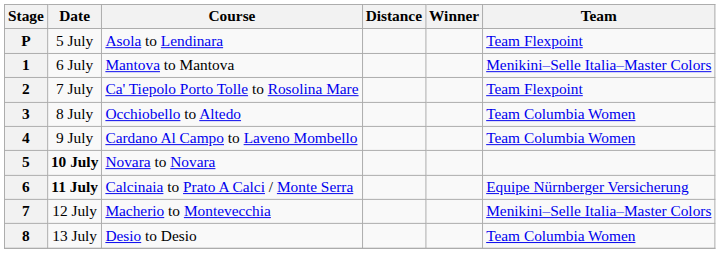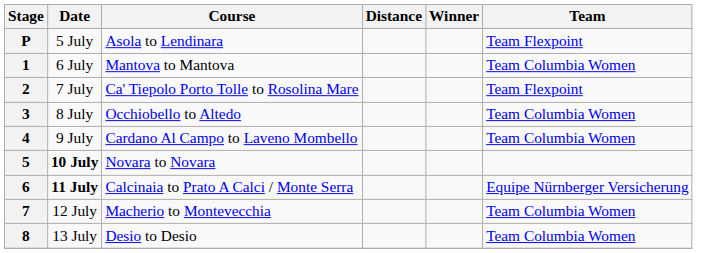 <table class="wikitable">
 <tr>
 <th>Stage</th>
 <th>Date</th>
 <th>Course</th>
 <th>Distance</th>
 <th>Winner</th>
 <th>Team</th>
 </tr>
 <tr>
 <th style="text-align:center">P</th>
 <td style="text-align:center;">5 July</td>
 <td><a href='#'>Asola</a> to <a href='#'>Lendinara</a></td>
 <td style="text-align:center;"></td>
 <td></td>
 <td><a href='#'>Team Flexpoint</a></td>
 </tr>
 <tr>
 <th style="text-align:center">1</th>
 <td style="text-align:center;">6 July</td>
 <td><a href='#'>Mantova</a> to Mantova</td>
 <td style="text-align:center;"></td>
 <td></td>
-<td><a href='#'>Menikini–Selle Italia–Master Colors</a></td>
+<td><a href='#'>Team Columbia Women</a></td>
 </tr>
 <tr>
 <th style="text-align:center">2</th>
 <td style="text-align:center;">7 July</td>
 <td><a href='#'>Ca' Tiepolo Porto Tolle</a> to <a href='#'>Rosolina Mare</a></td>
 <td style="text-align:center;"></td>
 <td></td>
 <td><a href='#'>Team Flexpoint</a></td>
 </tr>
 <tr>
 <th style="text-align:center">3</th>
 <td style="text-align:center;">8 July</td>
 <td><a href='#'>Occhiobello</a> to <a href='#'>Altedo</a></td>
 <td style="text-align:center;"></td>
 <td></td>
 <td><a href='#'>Team Columbia Women</a></td>
 </tr>
 <tr>
 <th style="text-align:center">4</th>
 <td style="text-align:center;">9 July</td>
 <td><a href='#'>Cardano Al Campo</a> to <a href='#'>Laveno Mombello</a></td>
 <td style="text-align:center;"></td>
 <td></td>
 <td><a href='#'>Team Columbia Women</a></td>
 </tr>
 <tr>
 <th style="text-align:center">5</th>
 <td style="text-align:center"><strong>10 July</strong></td>
 <td><a href='#'>Novara</a> to <a href='#'>Novara</a></td>
 <td style="text-align:center"></td>
 <td></td>
 <td></td>
 </tr>
 <tr>
 <th style="text-align:center">6</th>
 <td style="text-align:center"><strong>11 July</strong></td>
 <td><a href='#'>Calcinaia</a> to <a href='#'>Prato A Calci</a> / <a href='#'>Monte Serra</a></td>
 <td style="text-align:center"></td>
 <td></td>
 <td><a href='#'>Equipe Nürnberger Versicherung</a></td>
 </tr>
 <tr>
 <th style="text-align:center">7</th>
 <td style="text-align:center">12 July</td>
 <td><a href='#'>Macherio</a> to <a href='#'>Montevecchia</a></td>
 <td style="text-align:center"></td>
 <td></td>
-<td><a href='#'>Menikini–Selle Italia–Master Colors</a></td>
+<td><a href='#'>Team Columbia Women</a></td>
 </tr>
 <tr>
 <th style="text-align:center">8</th>
 <td style="text-align:center">13 July</td>
 <td><a href='#'>Desio</a> to Desio</td>
 <td style="text-align:center"></td>
 <td></td>
 <td><a href='#'>Team Columbia Women</a></td>
 </tr>
 <tr>
 </tr>
 </table>
